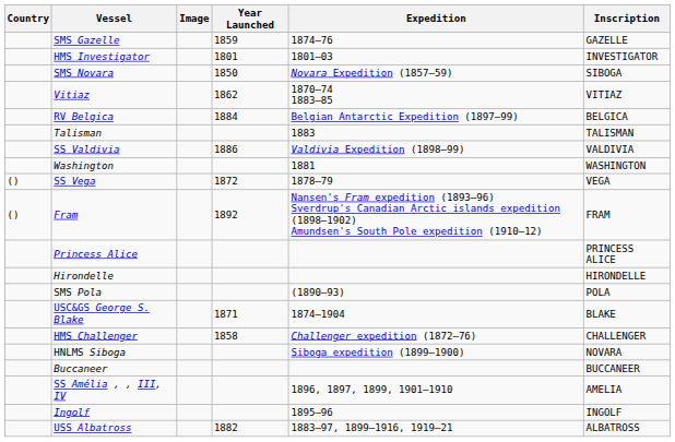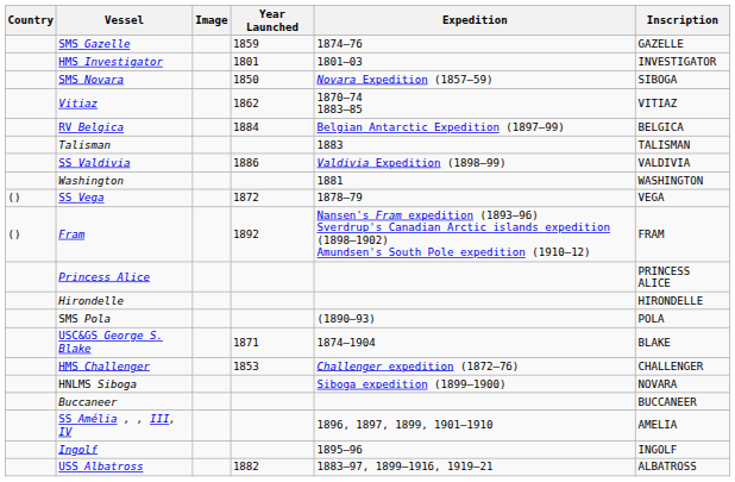 <table class="wikitable">
 <tr>
 <th>Country</th>
 <th>Vessel</th>
 <th>Image</th>
 <th>Year Launched</th>
 <th>Expedition</th>
 <th>Inscription<em></em></th>
 </tr>
 <tr>
 <td></td>
 <td><a href='#'>SMS <em>Gazelle</em></a></td>
 <td></td>
 <td>1859</td>
 <td>1874–76</td>
 <td>GAZELLE</td>
 </tr>
 <tr>
 <td></td>
 <td><a href='#'>HMS <em>Investigator</em></a><em></em></td>
 <td></td>
 <td>1801</td>
 <td>1801–03<em></em></td>
 <td>INVESTIGATOR</td>
 </tr>
 <tr>
 <td></td>
 <td><a href='#'>SMS <em>Novara</em></a><em></em></td>
 <td></td>
 <td>1850</td>
 <td><a href='#'><em>Novara</em> Expedition</a> (1857–59)<em></em></td>
 <td>SIBOGA</td>
 </tr>
 <tr>
 <td></td>
 <td><em><a href='#'>Vitiaz</a></em></td>
 <td></td>
 <td>1862</td>
 <td>1870–74<br>1883–85<em></em></td>
 <td>VITIAZ</td>
 </tr>
 <tr>
 <td></td>
 <td><a href='#'>RV <em>Belgica</em></a><em></em></td>
 <td></td>
 <td>1884</td>
 <td><a href='#'>Belgian Antarctic Expedition</a> (1897–99)<em></em></td>
 <td>BELGICA</td>
 </tr>
 <tr>
 <td></td>
 <td><em>Talisman</em></td>
 <td></td>
 <td></td>
 <td>1883</td>
 <td>TALISMAN</td>
 </tr>
 <tr>
 <td></td>
 <td><a href='#'>SS <em>Valdivia</em></a><em></em></td>
 <td></td>
 <td>1886</td>
 <td><a href='#'><em>Valdivia</em> Expedition</a> (1898–99)</td>
 <td>VALDIVIA</td>
 </tr>
 <tr>
 <td></td>
 <td><em>Washington</em></td>
 <td></td>
 <td></td>
 <td>1881</td>
 <td>WASHINGTON</td>
 </tr>
 <tr>
 <td>()</td>
 <td><a href='#'>SS <em>Vega</em></a><em></em></td>
 <td></td>
 <td>1872</td>
 <td>1878–79<em></em></td>
 <td>VEGA</td>
 </tr>
 <tr>
 <td>()</td>
 <td><em><a href='#'>Fram</a></em></td>
 <td></td>
 <td>1892</td>
 <td><a href='#'>Nansen's <em>Fram</em> expedition</a> (1893–96)<br><a href='#'>Sverdrup's Canadian Arctic islands expedition</a> (1898–1902)<br><a href='#'>Amundsen's South Pole expedition</a> (1910–12)<em></em></td>
 <td>FRAM</td>
 </tr>
 <tr>
 <td></td>
 <td><em><a href='#'>Princess Alice</a></em></td>
 <td></td>
 <td></td>
 <td></td>
 <td>PRINCESS ALICE</td>
 </tr>
 <tr>
 <td></td>
 <td><em>Hirondelle</em></td>
 <td></td>
 <td></td>
 <td></td>
 <td>HIRONDELLE</td>
 </tr>
 <tr>
 <td></td>
 <td>SMS <em>Pola</em></td>
 <td></td>
 <td></td>
 <td> (1890–93)<em></em></td>
 <td>POLA</td>
 </tr>
 <tr>
 <td></td>
 <td><a href='#'>USC&GS <em>George S. Blake</em></a><em></em></td>
 <td></td>
 <td>1871</td>
 <td>1874–1904<em></em></td>
 <td>BLAKE</td>
 </tr>
 <tr>
 <td></td>
 <td><a href='#'>HMS <em>Challenger</em></a><em></em></td>
 <td></td>
-<td>1858</td>
+<td>1853</td>
 <td><a href='#'><em>Challenger</em> expedition</a> (1872–76)<em></em></td>
 <td>CHALLENGER</td>
 </tr>
 <tr>
 <td></td>
 <td>HNLMS <em>Siboga</em></td>
 <td></td>
 <td></td>
 <td><a href='#'>Siboga expedition</a> (1899–1900)<em></em></td>
 <td>NOVARA</td>
 </tr>
 <tr>
 <td></td>
 <td><em>Buccaneer</em></td>
 <td></td>
 <td></td>
 <td></td>
 <td>BUCCANEER</td>
 </tr>
 <tr>
 <td></td>
 <td><a href='#'>SS <em>Amélia</em></a> <em>, , <a href='#'>III</a>,</em> <a href='#'><em>IV</em></a><em></em></td>
 <td></td>
 <td></td>
 <td>1896, 1897, 1899, 1901–1910<em></em></td>
 <td>AMELIA</td>
 </tr>
 <tr>
 <td></td>
 <td><em><a href='#'>Ingolf</a></em></td>
 <td></td>
 <td></td>
 <td>1895–96<em></em></td>
 <td>INGOLF</td>
 </tr>
 <tr>
 <td></td>
 <td><a href='#'>USS <em>Albatross</em></a><em></em></td>
 <td></td>
 <td>1882</td>
 <td>1883–97, 1899–1916, 1919–21<em></em></td>
 <td>ALBATROSS</td>
 </tr>
 </table>
